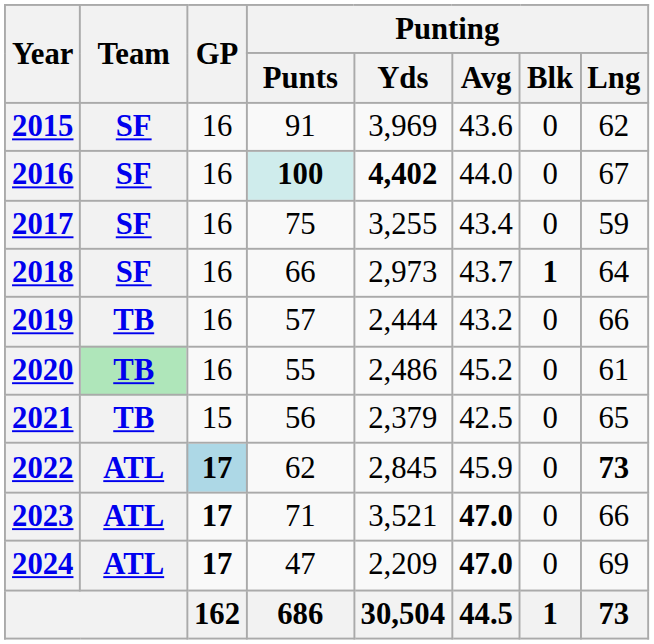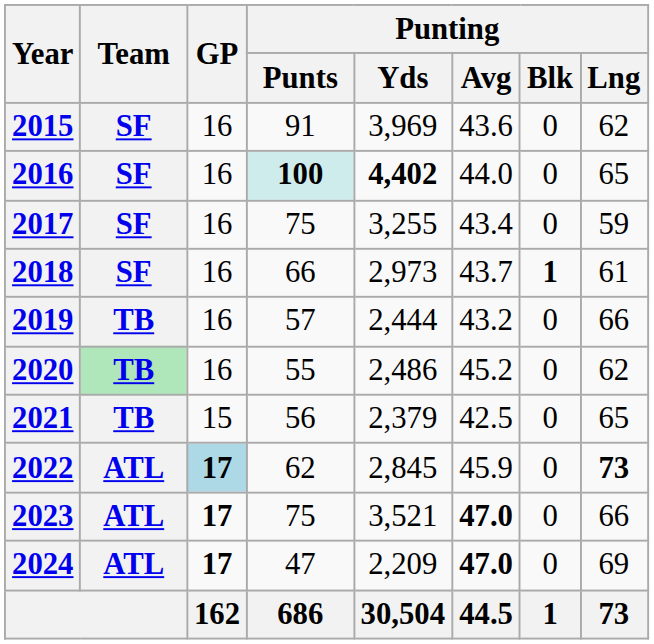 <table class="wikitable" style="text-align:center">
 <tr>
 <th rowspan="2">Year</th>
 <th rowspan="2">Team</th>
 <th rowspan="2">GP</th>
 <th colspan="6">Punting</th>
 </tr>
 <tr>
 <th>Punts</th>
 <th>Yds</th>
 <th>Avg</th>
 <th>Blk</th>
 <th>Lng</th>
 </tr>
 <tr>
 <th><a href='#'>2015</a></th>
 <th><a href='#'>SF</a></th>
 <td>16</td>
 <td>91</td>
 <td>3,969</td>
 <td>43.6</td>
 <td>0</td>
 <td>62</td>
 </tr>
 <tr>
 <th><a href='#'>2016</a></th>
 <th><a href='#'>SF</a></th>
 <td>16</td>
 <td style="background:#cfecec; width:3em;"><strong>100</strong></td>
 <td><strong>4,402</strong></td>
 <td>44.0</td>
 <td>0</td>
-<td>67</td>
+<td>65</td>
 </tr>
 <tr>
 <th><a href='#'>2017</a></th>
 <th><a href='#'>SF</a></th>
 <td>16</td>
 <td>75</td>
 <td>3,255</td>
 <td>43.4</td>
 <td>0</td>
 <td>59</td>
 </tr>
 <tr>
 <th><a href='#'>2018</a></th>
 <th><a href='#'>SF</a></th>
 <td>16</td>
 <td>66</td>
 <td>2,973</td>
 <td>43.7</td>
 <td><strong>1</strong></td>
-<td>64</td>
+<td>61</td>
 </tr>
 <tr>
 <th><a href='#'>2019</a></th>
 <th><a href='#'>TB</a></th>
 <td>16</td>
 <td>57</td>
 <td>2,444</td>
 <td>43.2</td>
 <td>0</td>
 <td>66</td>
 </tr>
 <tr>
 <th><a href='#'>2020</a></th>
 <th style="background:#afe6ba; width:3em;"><a href='#'>TB</a></th>
 <td>16</td>
 <td>55</td>
 <td>2,486</td>
 <td>45.2</td>
 <td>0</td>
-<td>61</td>
+<td>62</td>
 </tr>
 <tr>
 <th><a href='#'>2021</a></th>
 <th><a href='#'>TB</a></th>
 <td>15</td>
 <td>56</td>
 <td>2,379</td>
 <td>42.5</td>
 <td>0</td>
 <td>65</td>
 </tr>
 <tr>
 <th><a href='#'>2022</a></th>
 <th><a href='#'>ATL</a></th>
 <td style="background: lightblue;"><strong>17</strong></td>
 <td>62</td>
 <td>2,845</td>
 <td>45.9</td>
 <td>0</td>
 <td><strong>73</strong></td>
 </tr>
 <tr>
 <th><a href='#'>2023</a></th>
 <th><a href='#'>ATL</a></th>
 <td><strong>17</strong></td>
-<td>71</td>
+<td>75</td>
 <td>3,521</td>
 <td><strong>47.0</strong></td>
 <td>0</td>
 <td>66</td>
 </tr>
 <tr>
 <th><a href='#'>2024</a></th>
 <th><a href='#'>ATL</a></th>
 <td><strong>17</strong></td>
 <td>47</td>
 <td>2,209</td>
 <td><strong>47.0</strong></td>
 <td>0</td>
 <td>69</td>
 </tr>
 <tr>
 <th colspan="2"></th>
 <th>162</th>
 <th>686</th>
 <th>30,504</th>
 <th>44.5</th>
 <th>1</th>
 <th>73</th>
 </tr>
 </table>
